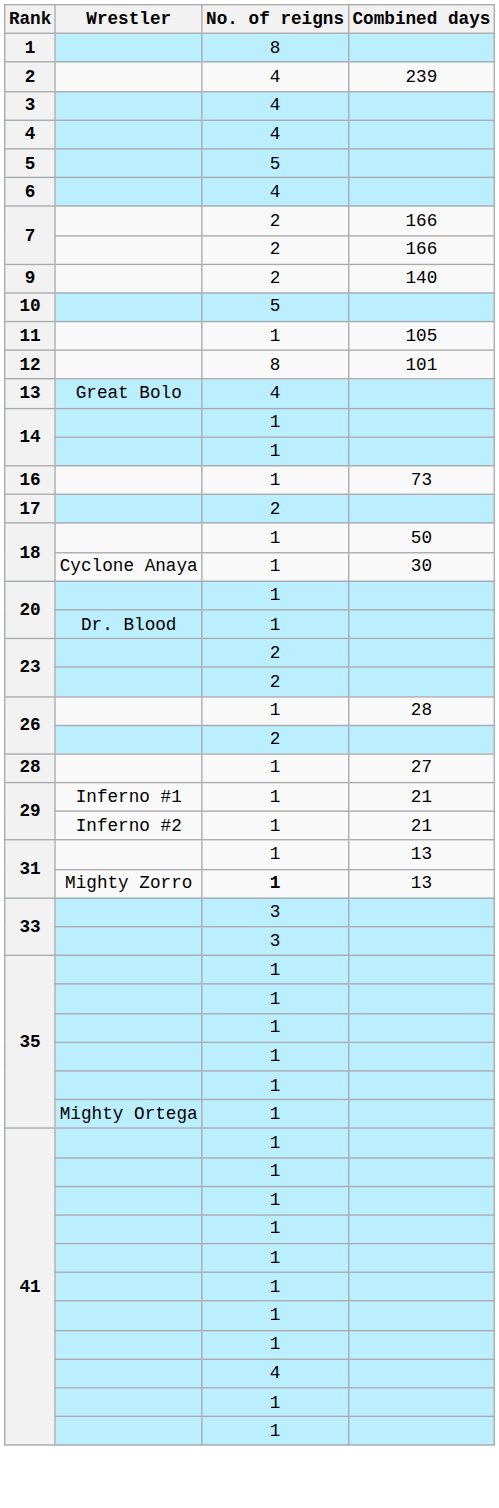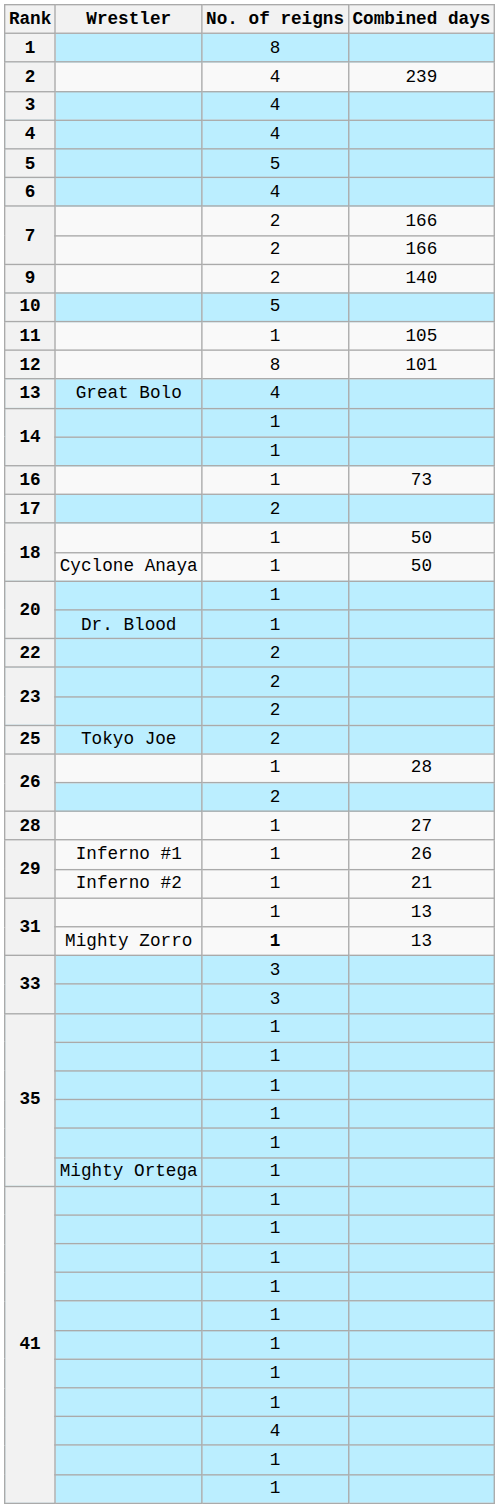 <table class="wikitable sortable" style="text-align: center">
 <tr>
 <th data-sort-type="number" scope="col">Rank</th>
 <th scope="col">Wrestler</th>
 <th data-sort-type="number" scope="col">No. of reigns</th>
 <th data-sort-type="number" scope="col">Combined days</th>
 </tr>
 <tr style="background-color:#bbeeff">
 <th scope=row>1</th>
 <td></td>
 <td>8</td>
 <td></td>
 </tr>
 <tr>
 <th scope=row>2</th>
 <td></td>
 <td>4</td>
 <td>239</td>
 </tr>
 <tr style="background-color:#bbeeff">
 <th scope=row>3</th>
 <td></td>
 <td>4</td>
 <td></td>
 </tr>
 <tr style="background-color:#bbeeff">
 <th scope=row>4</th>
 <td></td>
 <td>4</td>
 <td></td>
 </tr>
 <tr style="background-color:#bbeeff">
 <th scope=row>5</th>
 <td></td>
 <td>5</td>
 <td></td>
 </tr>
 <tr style="background-color:#bbeeff">
 <th scope=row>6</th>
 <td></td>
 <td>4</td>
 <td></td>
 </tr>
 <tr>
 <th scope=row rowspan=2>7</th>
 <td></td>
 <td>2</td>
 <td>166</td>
 </tr>
 <tr>
 <td></td>
 <td>2</td>
 <td>166</td>
 </tr>
 <tr>
 <th scope=row>9</th>
 <td></td>
 <td>2</td>
 <td>140</td>
 </tr>
 <tr style="background-color:#bbeeff">
 <th scope=row>10</th>
 <td></td>
 <td>5</td>
 <td></td>
 </tr>
 <tr>
 <th scope=row>11</th>
 <td></td>
 <td>1</td>
 <td>105</td>
 </tr>
 <tr>
 <th scope=row>12</th>
 <td></td>
 <td>8</td>
 <td>101</td>
 </tr>
 <tr style="background-color:#bbeeff">
 <th scope=row>13</th>
 <td>Great Bolo</td>
 <td>4</td>
 <td></td>
 </tr>
 <tr style="background-color:#bbeeff">
 <th scope=row rowspan=2>14</th>
 <td></td>
 <td>1</td>
 <td></td>
 </tr>
 <tr style="background-color:#bbeeff">
 <td></td>
 <td>1</td>
 <td></td>
 </tr>
 <tr>
 <th scope=row>16</th>
 <td></td>
 <td>1</td>
 <td>73</td>
 </tr>
 <tr style="background-color:#bbeeff">
 <th scope=row>17</th>
 <td></td>
 <td>2</td>
 <td></td>
 </tr>
 <tr>
 <th scope=row rowspan=2>18</th>
 <td></td>
 <td>1</td>
 <td>50</td>
 </tr>
 <tr>
 <td>Cyclone Anaya</td>
 <td>1</td>
-<td>30</td>
+<td>50</td>
 </tr>
 <tr style="background-color:#bbeeff">
 <th scope=row rowspan=2>20</th>
 <td></td>
 <td>1</td>
 <td></td>
 </tr>
 <tr style="background-color:#bbeeff">
 <td>Dr. Blood</td>
 <td>1</td>
 <td></td>
 </tr>
 <tr style="background-color:#bbeeff">
+<th scope=row>22</th>
+<td></td>
+<td>2</td>
+<td></td>
+</tr>
+<tr style="background-color:#bbeeff">
 <th scope=row rowspan=2>23</th>
 <td></td>
 <td>2</td>
 <td></td>
 </tr>
 <tr style="background-color:#bbeeff">
 <td></td>
+<td>2</td>
+<td></td>
+</tr>
+<tr style="background-color:#bbeeff">
+<th scope=row>25</th>
+<td>Tokyo Joe</td>
 <td>2</td>
 <td></td>
 </tr>
 <tr>
 <th scope=row rowspan=2>26</th>
 <td></td>
 <td>1</td>
 <td>28</td>
 </tr>
 <tr style="background-color:#bbeeff">
 <td></td>
 <td>2</td>
 <td></td>
 </tr>
 <tr>
 <th scope=row>28</th>
 <td></td>
 <td>1</td>
 <td>27</td>
 </tr>
 <tr>
 <th scope=row rowspan=2>29</th>
 <td>Inferno #1</td>
 <td>1</td>
-<td>21</td>
+<td>26</td>
 </tr>
 <tr>
 <td>Inferno #2</td>
 <td>1</td>
 <td>21</td>
 </tr>
 <tr>
 <th scope=row rowspan=2>31</th>
 <td></td>
 <td>1</td>
 <td>13</td>
 </tr>
 <tr>
 <td>Mighty Zorro</td>
 <td><strong>1</strong></td>
 <td>13</td>
 </tr>
 <tr style="background-color:#bbeeff">
 <th scope=row rowspan=2>33</th>
 <td></td>
 <td>3</td>
 <td></td>
 </tr>
 <tr style="background-color:#bbeeff">
 <td></td>
 <td>3</td>
 <td></td>
 </tr>
 <tr style="background-color:#bbeeff">
 <th scope=row rowspan=6>35</th>
 <td></td>
 <td>1</td>
 <td></td>
 </tr>
 <tr style="background-color:#bbeeff">
 <td></td>
 <td>1</td>
 <td></td>
 </tr>
 <tr style="background-color:#bbeeff">
 <td></td>
 <td>1</td>
 <td></td>
 </tr>
 <tr style="background-color:#bbeeff">
 <td></td>
 <td>1</td>
 <td></td>
 </tr>
 <tr style="background-color:#bbeeff">
 <td></td>
 <td>1</td>
 <td></td>
 </tr>
 <tr style="background-color:#bbeeff">
 <td>Mighty Ortega</td>
 <td>1</td>
 <td></td>
 </tr>
 <tr style="background-color:#bbeeff">
 <th scope=row rowspan=11>41</th>
 <td></td>
 <td>1</td>
 <td></td>
 </tr>
 <tr style="background-color:#bbeeff">
 <td></td>
 <td>1</td>
 <td></td>
 </tr>
 <tr style="background-color:#bbeeff">
 <td></td>
 <td>1</td>
 <td></td>
 </tr>
 <tr style="background-color:#bbeeff">
 <td></td>
 <td>1</td>
 <td></td>
 </tr>
 <tr style="background-color:#bbeeff">
 <td></td>
 <td>1</td>
 <td></td>
 </tr>
 <tr style="background-color:#bbeeff">
 <td></td>
 <td>1</td>
 <td></td>
 </tr>
 <tr style="background-color:#bbeeff">
 <td></td>
 <td>1</td>
 <td></td>
 </tr>
 <tr style="background-color:#bbeeff">
 <td></td>
 <td>1</td>
 <td></td>
 </tr>
 <tr style="background-color:#bbeeff">
 <td></td>
 <td>4</td>
 <td></td>
 </tr>
 <tr style="background-color:#bbeeff">
 <td></td>
 <td>1</td>
 <td></td>
 </tr>
 <tr style="background-color:#bbeeff">
 <td></td>
 <td>1</td>
 <td></td>
 </tr>
 </table>
